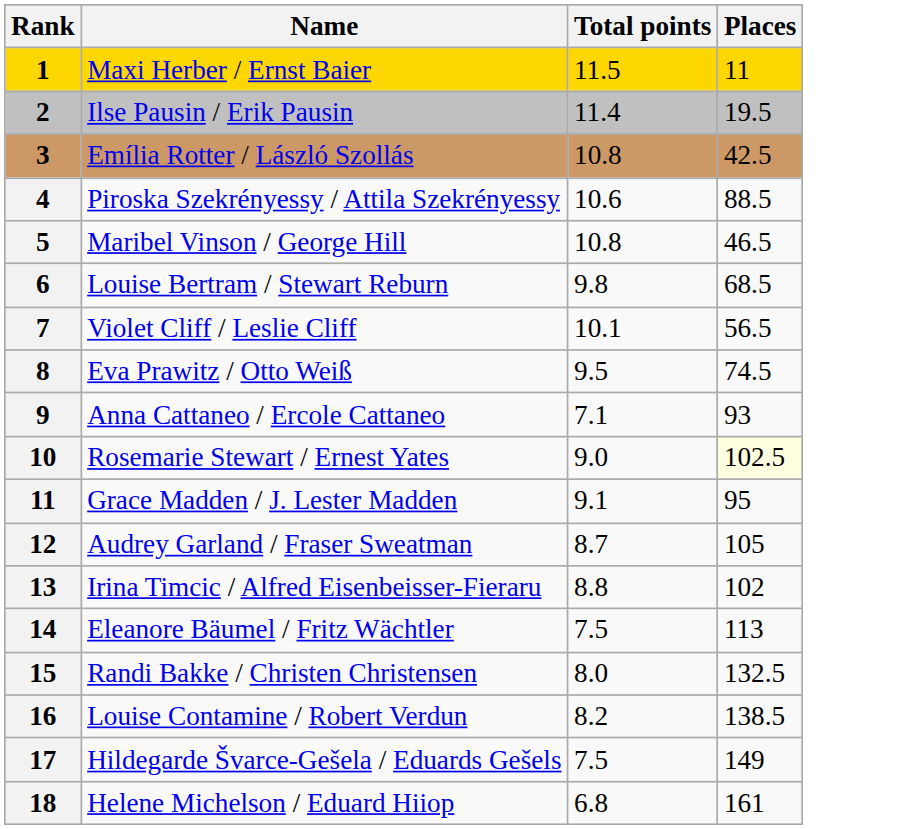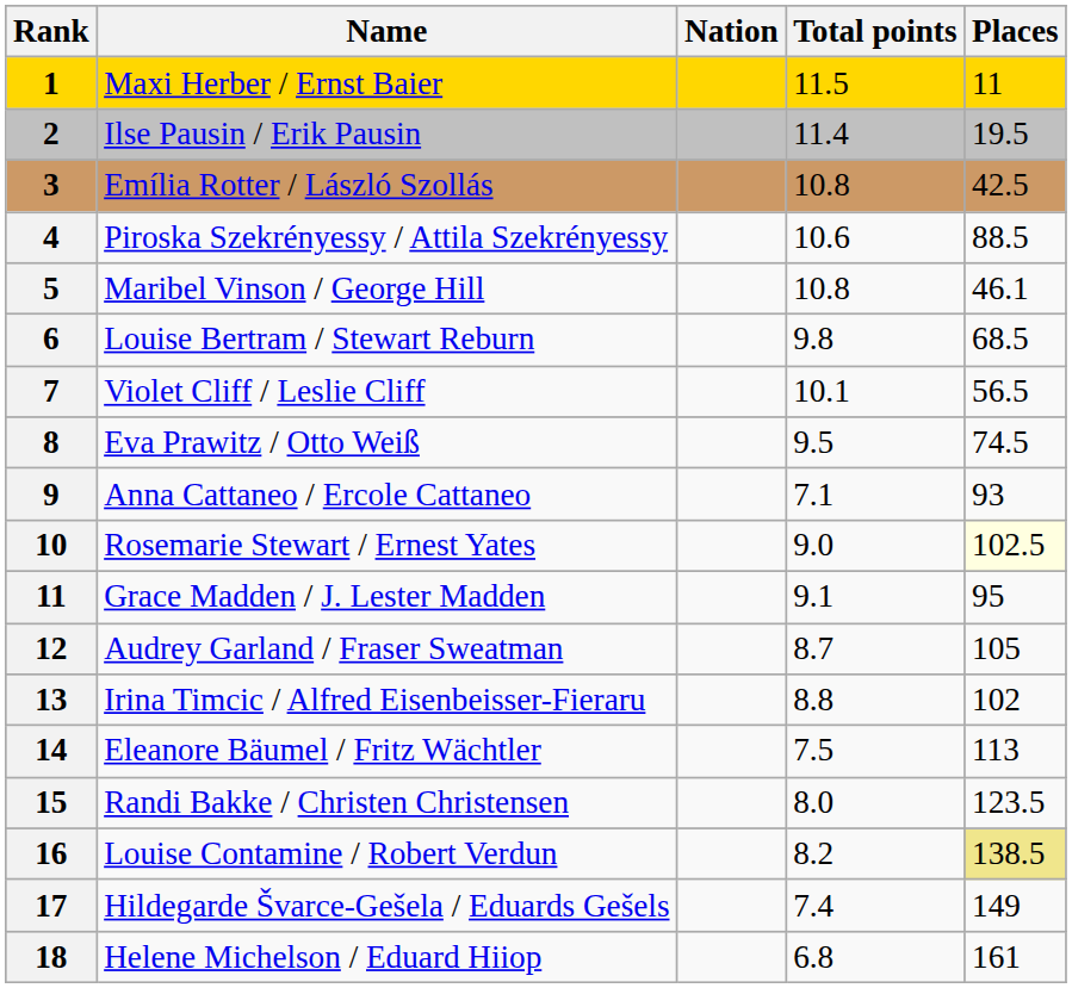 <table class=wikitable>
 <tr>
 <th>Rank</th>
 <th>Name</th>
+<th>Nation</th>
 <th>Total points</th>
 <th>Places</th>
 </tr>
 <tr bgcolor=gold>
 <td align=center><strong>1</strong></td>
 <td><a href='#'>Maxi Herber</a> / <a href='#'>Ernst Baier</a></td>
+<td></td>
 <td>11.5</td>
 <td>11</td>
 </tr>
 <tr bgcolor=silver>
 <td align=center><strong>2</strong></td>
 <td><a href='#'>Ilse Pausin</a> / <a href='#'>Erik Pausin</a></td>
+<td></td>
 <td>11.4</td>
 <td>19.5</td>
 </tr>
 <tr bgcolor=cc9966>
 <td align=center><strong>3</strong></td>
 <td><a href='#'>Emília Rotter</a> / <a href='#'>László Szollás</a></td>
+<td></td>
 <td>10.8</td>
 <td>42.5</td>
 </tr>
 <tr>
 <th>4</th>
 <td><a href='#'>Piroska Szekrényessy</a> / <a href='#'>Attila Szekrényessy</a></td>
+<td></td>
 <td>10.6</td>
 <td>88.5</td>
 </tr>
 <tr>
 <th>5</th>
 <td><a href='#'>Maribel Vinson</a> / <a href='#'>George Hill</a></td>
+<td></td>
 <td>10.8</td>
-<td>46.5</td>
+<td>46.1</td>
 </tr>
 <tr>
 <th>6</th>
 <td><a href='#'>Louise Bertram</a> / <a href='#'>Stewart Reburn</a></td>
+<td></td>
 <td>9.8</td>
 <td>68.5</td>
 </tr>
 <tr>
 <th>7</th>
 <td><a href='#'>Violet Cliff</a> / <a href='#'>Leslie Cliff</a></td>
+<td></td>
 <td>10.1</td>
 <td>56.5</td>
 </tr>
 <tr>
 <th>8</th>
 <td><a href='#'>Eva Prawitz</a> / <a href='#'>Otto Weiß</a></td>
+<td></td>
 <td>9.5</td>
 <td>74.5</td>
 </tr>
 <tr>
 <th>9</th>
 <td><a href='#'>Anna Cattaneo</a> / <a href='#'>Ercole Cattaneo</a></td>
+<td></td>
 <td>7.1</td>
 <td>93</td>
 </tr>
 <tr>
 <th>10</th>
 <td><a href='#'>Rosemarie Stewart</a> / <a href='#'>Ernest Yates</a></td>
+<td></td>
 <td>9.0</td>
 <td style="background: lightyellow;">102.5</td>
 </tr>
 <tr>
 <th>11</th>
 <td><a href='#'>Grace Madden</a> / <a href='#'>J. Lester Madden</a></td>
+<td></td>
 <td>9.1</td>
 <td>95</td>
 </tr>
 <tr>
 <th>12</th>
 <td><a href='#'>Audrey Garland</a> / <a href='#'>Fraser Sweatman</a></td>
+<td></td>
 <td>8.7</td>
 <td>105</td>
 </tr>
 <tr>
 <th>13</th>
 <td><a href='#'>Irina Timcic</a> / <a href='#'>Alfred Eisenbeisser-Fieraru</a></td>
+<td></td>
 <td>8.8</td>
 <td>102</td>
 </tr>
 <tr>
 <th>14</th>
 <td><a href='#'>Eleanore Bäumel</a> / <a href='#'>Fritz Wächtler</a></td>
+<td></td>
 <td>7.5</td>
 <td>113</td>
 </tr>
 <tr>
 <th>15</th>
 <td><a href='#'>Randi Bakke</a> / <a href='#'>Christen Christensen</a></td>
+<td></td>
 <td>8.0</td>
-<td>132.5</td>
+<td>123.5</td>
 </tr>
 <tr>
 <th>16</th>
 <td><a href='#'>Louise Contamine</a> / <a href='#'>Robert Verdun</a></td>
+<td></td>
 <td>8.2</td>
-<td>138.5</td>
+<td style="background: khaki;">138.5</td>
 </tr>
 <tr>
 <th>17</th>
 <td><a href='#'>Hildegarde Švarce-Gešela</a> / <a href='#'>Eduards Gešels</a></td>
-<td>7.5</td>
+<td></td>
+<td>7.4</td>
 <td>149</td>
 </tr>
 <tr>
 <th>18</th>
 <td><a href='#'>Helene Michelson</a> / <a href='#'>Eduard Hiiop</a></td>
+<td></td>
 <td>6.8</td>
 <td>161</td>
 </tr>
 </table>
